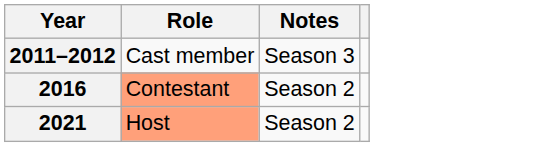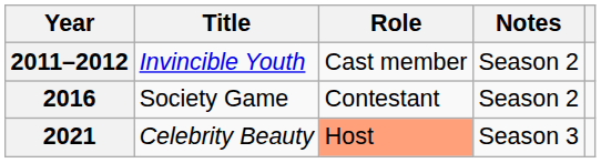 <table class="wikitable plainrowheaders">
 <tr>
 <th scope="col">Year</th>
+<th scope="col">Title</th>
 <th scope="col">Role</th>
 <th scope="col">Notes</th>
 <th scope="col"></th>
 </tr>
 <tr>
 <th scope="row">2011–2012</th>
+<td><em><a href='#'>Invincible Youth</a></em></td>
 <td>Cast member</td>
-<td>Season 3</td>
+<td>Season 2</td>
 <td style="text-align:center"></td>
 </tr>
 <tr>
 <th scope="row">2016</th>
-<td style="background: lightsalmon;">Contestant</td>
+<td>Society Game</td>
+<td>Contestant</td>
 <td>Season 2</td>
 <td></td>
 </tr>
 <tr>
 <th scope="row">2021</th>
+<td><em>Celebrity Beauty</em></td>
 <td style="background: lightsalmon;">Host</td>
-<td>Season 2</td>
+<td>Season 3</td>
 <td style="text-align:center"></td>
 </tr>
 </table>
